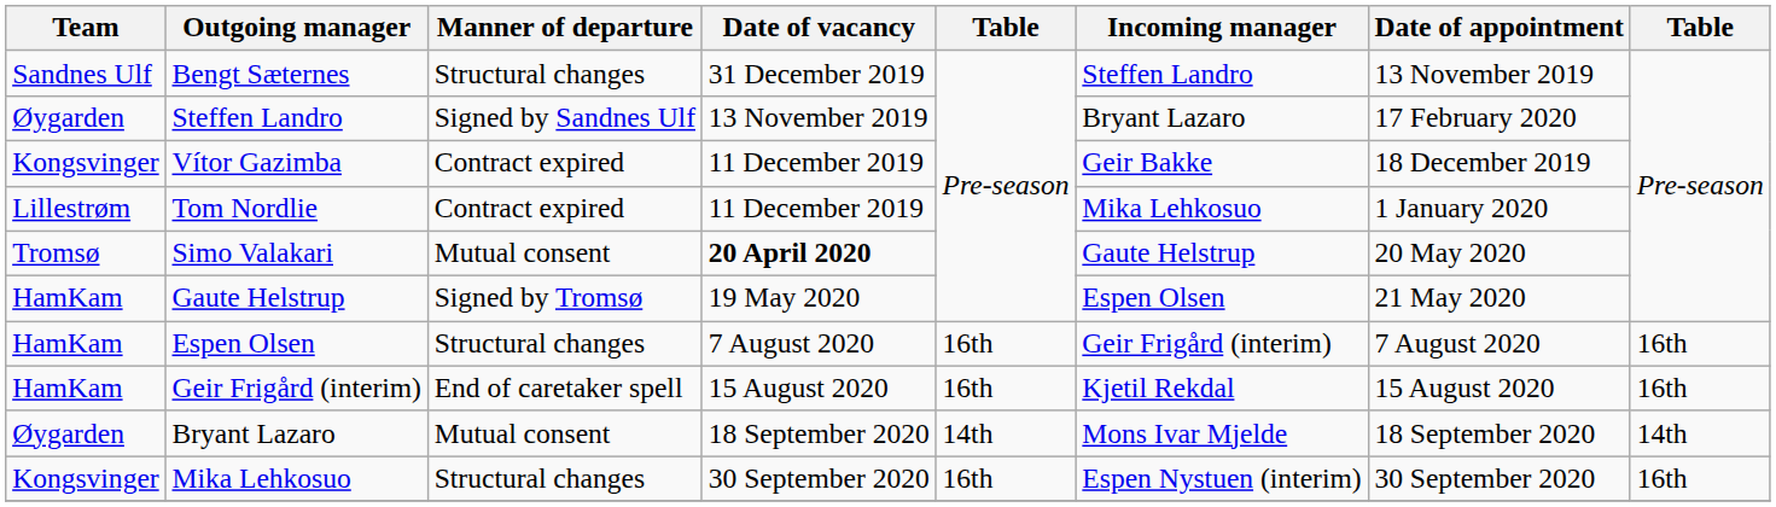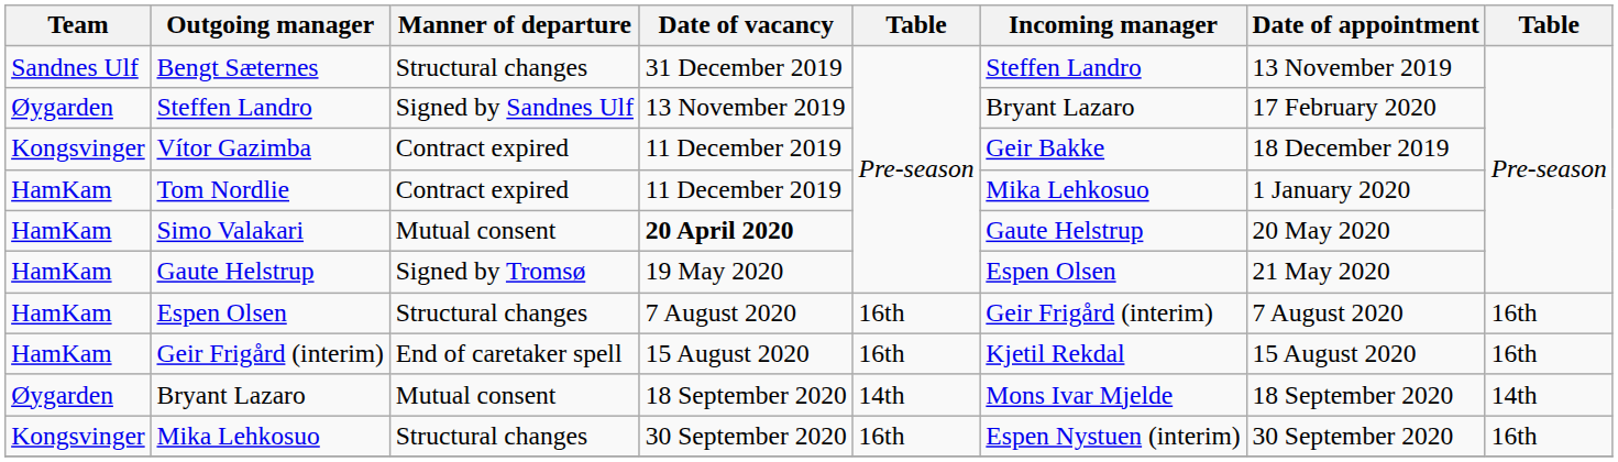 <table class="wikitable">
 <tr>
 <th>Team</th>
 <th>Outgoing manager</th>
 <th>Manner of departure</th>
 <th>Date of vacancy</th>
 <th>Table</th>
 <th>Incoming manager</th>
 <th>Date of appointment</th>
 <th>Table</th>
 </tr>
 <tr>
 <td><a href='#'>Sandnes Ulf</a></td>
 <td> <a href='#'>Bengt Sæternes</a></td>
 <td>Structural changes</td>
 <td>31 December 2019</td>
 <td rowspan=6><em>Pre-season</em></td>
 <td> <a href='#'>Steffen Landro</a></td>
 <td>13 November 2019</td>
 <td rowspan=6><em>Pre-season</em></td>
 </tr>
 <tr>
 <td><a href='#'>Øygarden</a></td>
 <td> <a href='#'>Steffen Landro</a></td>
 <td>Signed by <a href='#'>Sandnes Ulf</a></td>
 <td>13 November 2019</td>
 <td> Bryant Lazaro</td>
 <td>17 February 2020</td>
 </tr>
 <tr>
 <td><a href='#'>Kongsvinger</a></td>
 <td> <a href='#'>Vítor Gazimba</a></td>
 <td>Contract expired</td>
 <td>11 December 2019</td>
 <td> <a href='#'>Geir Bakke</a></td>
 <td>18 December 2019</td>
 </tr>
 <tr>
-<td><a href='#'>Lillestrøm</a></td>
+<td><a href='#'>HamKam</a></td>
 <td> <a href='#'>Tom Nordlie</a></td>
 <td>Contract expired</td>
 <td>11 December 2019</td>
 <td> <a href='#'>Mika Lehkosuo</a></td>
 <td>1 January 2020</td>
 </tr>
 <tr>
-<td><a href='#'>Tromsø</a></td>
+<td><a href='#'>HamKam</a></td>
 <td> <a href='#'>Simo Valakari</a></td>
 <td>Mutual consent</td>
 <td><strong>20 April 2020</strong></td>
 <td> <a href='#'>Gaute Helstrup</a></td>
 <td>20 May 2020</td>
 </tr>
 <tr>
 <td><a href='#'>HamKam</a></td>
 <td> <a href='#'>Gaute Helstrup</a></td>
 <td>Signed by <a href='#'>Tromsø</a></td>
 <td>19 May 2020</td>
 <td> <a href='#'>Espen Olsen</a></td>
 <td>21 May 2020</td>
 </tr>
 <tr>
 <td><a href='#'>HamKam</a></td>
 <td> <a href='#'>Espen Olsen</a></td>
 <td>Structural changes</td>
 <td>7 August 2020</td>
 <td>16th</td>
 <td> <a href='#'>Geir Frigård</a> (interim)</td>
 <td>7 August 2020</td>
 <td>16th</td>
 </tr>
 <tr>
 <td><a href='#'>HamKam</a></td>
 <td> <a href='#'>Geir Frigård</a> (interim)</td>
 <td>End of caretaker spell</td>
 <td>15 August 2020</td>
 <td>16th</td>
 <td> <a href='#'>Kjetil Rekdal</a></td>
 <td>15 August 2020</td>
 <td>16th</td>
 </tr>
 <tr>
 <td><a href='#'>Øygarden</a></td>
 <td> Bryant Lazaro</td>
 <td>Mutual consent</td>
 <td>18 September 2020</td>
 <td>14th</td>
 <td> <a href='#'>Mons Ivar Mjelde</a></td>
 <td>18 September 2020</td>
 <td>14th</td>
 </tr>
 <tr>
 <td><a href='#'>Kongsvinger</a></td>
 <td> <a href='#'>Mika Lehkosuo</a></td>
 <td>Structural changes</td>
 <td>30 September 2020</td>
 <td>16th</td>
 <td> <a href='#'>Espen Nystuen</a> (interim)</td>
 <td>30 September 2020</td>
 <td>16th</td>
 </tr>
 <tr>
 </tr>
 </table>
